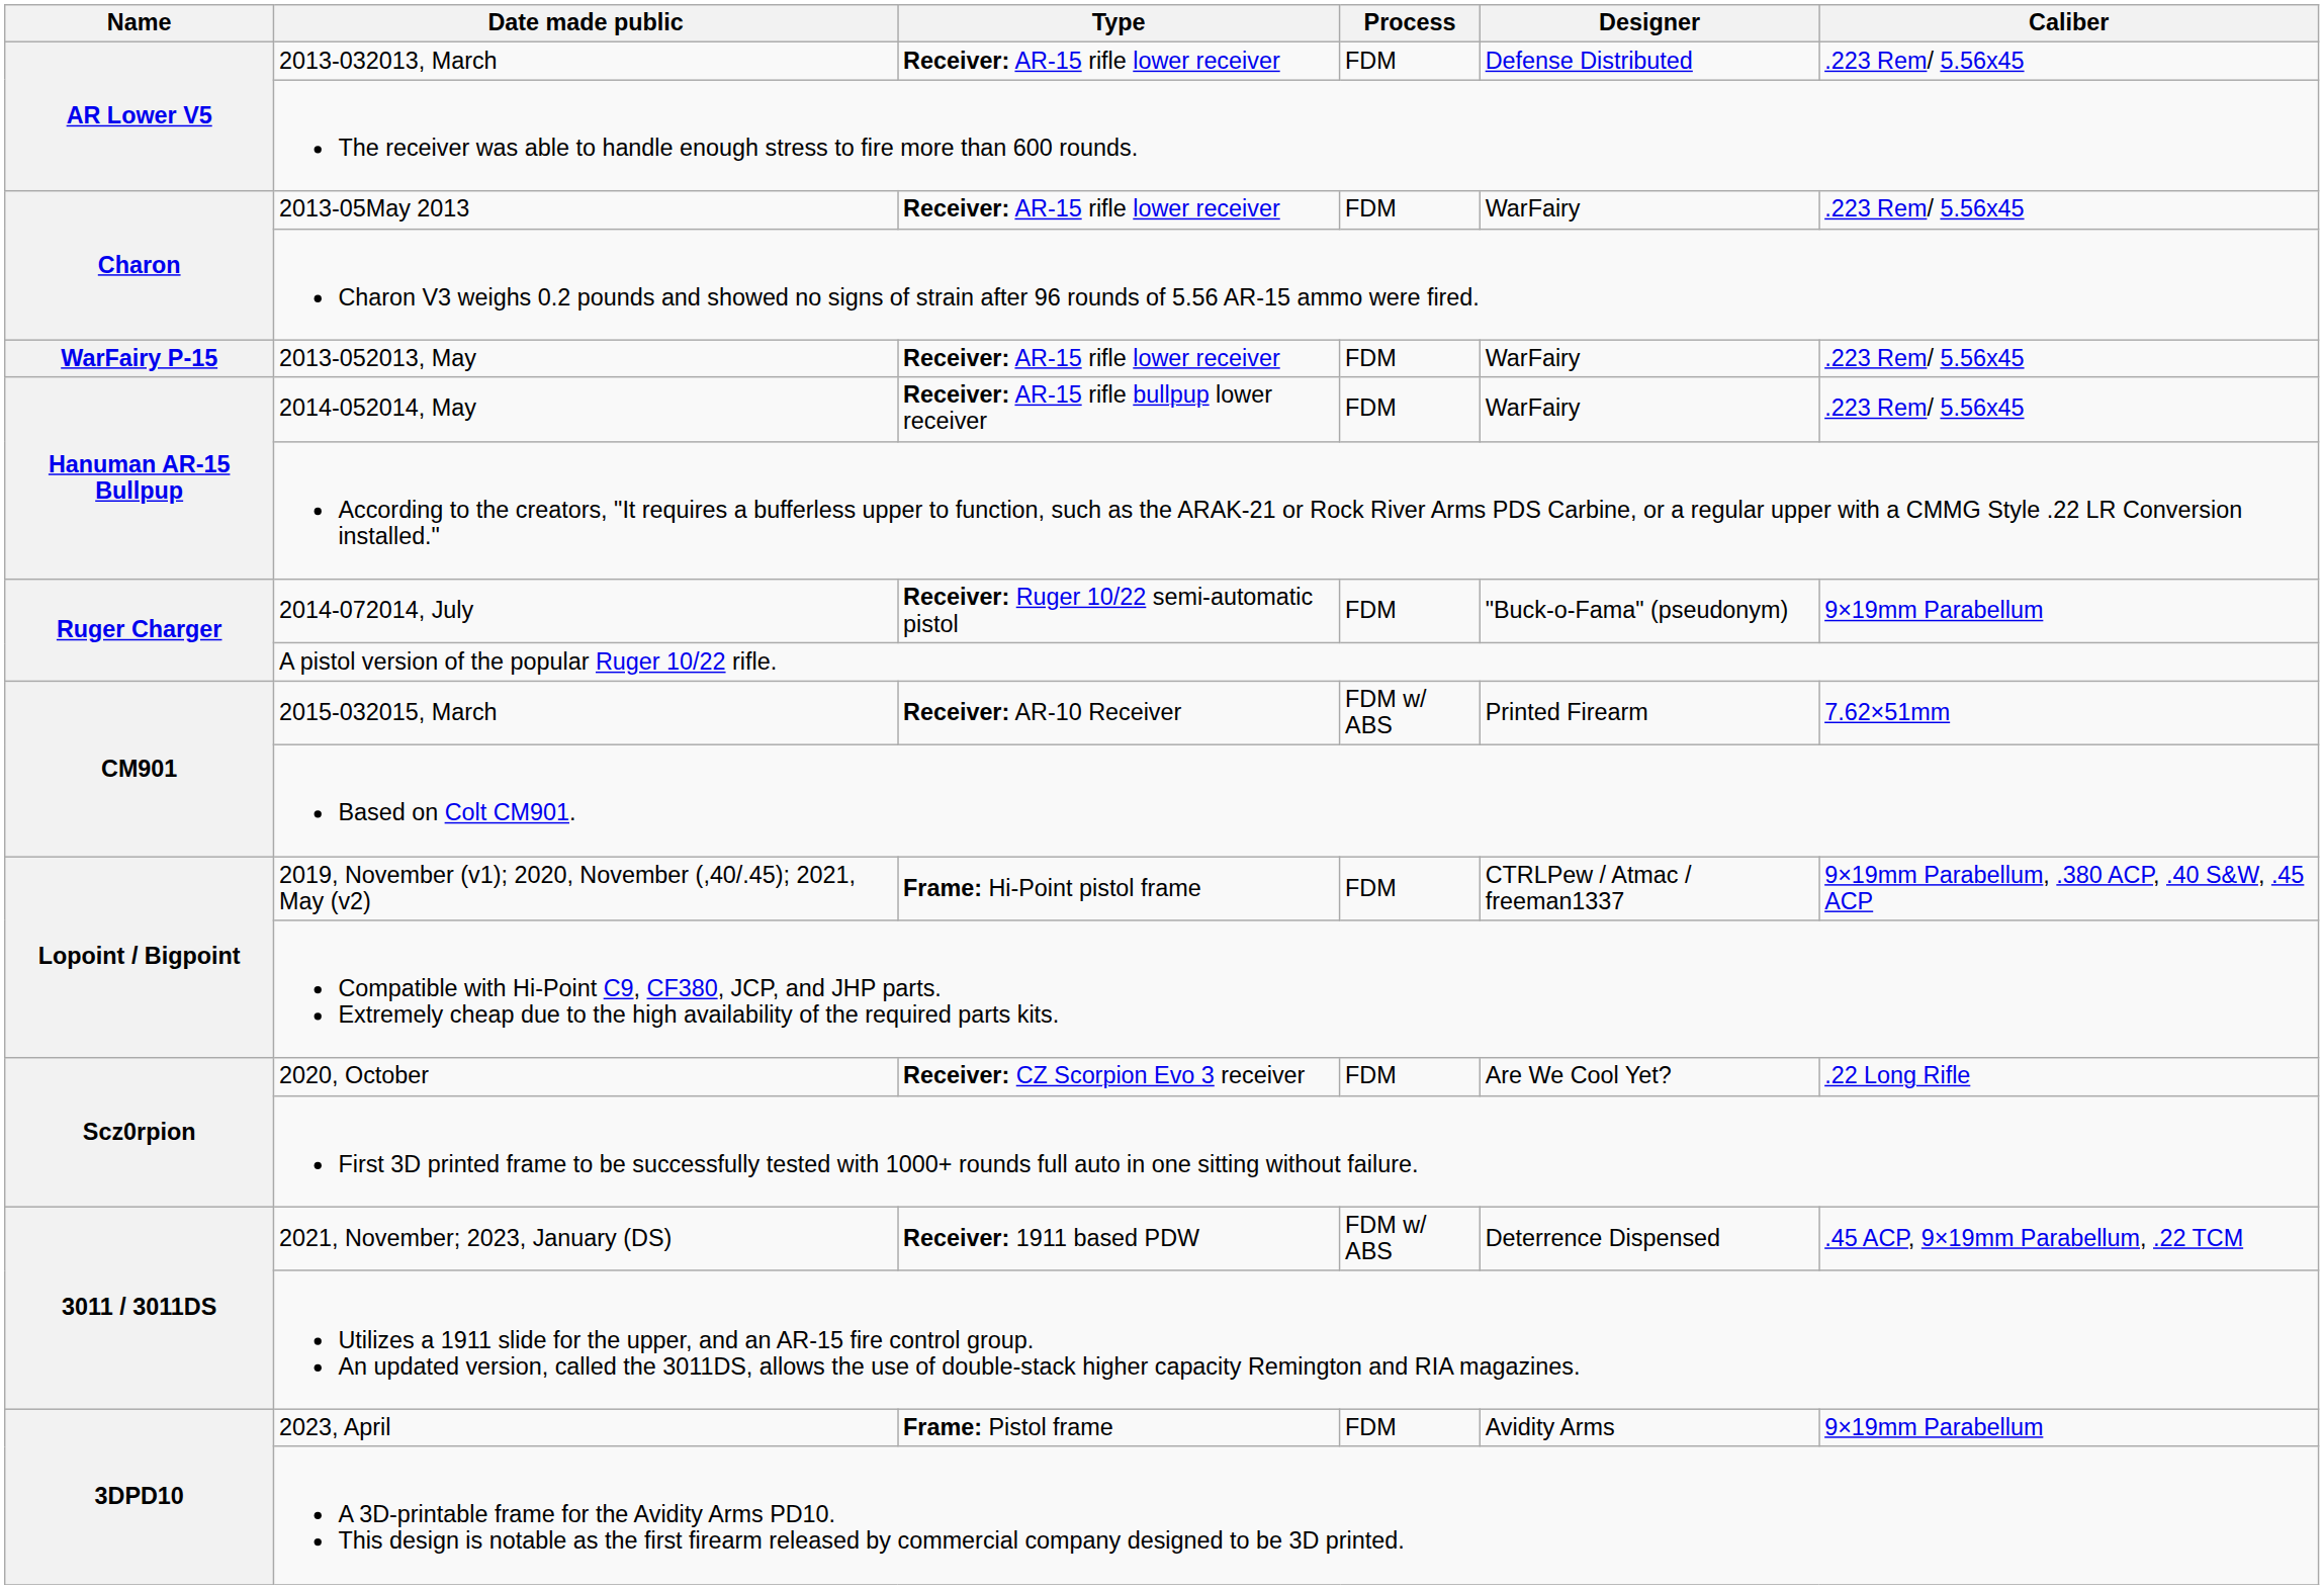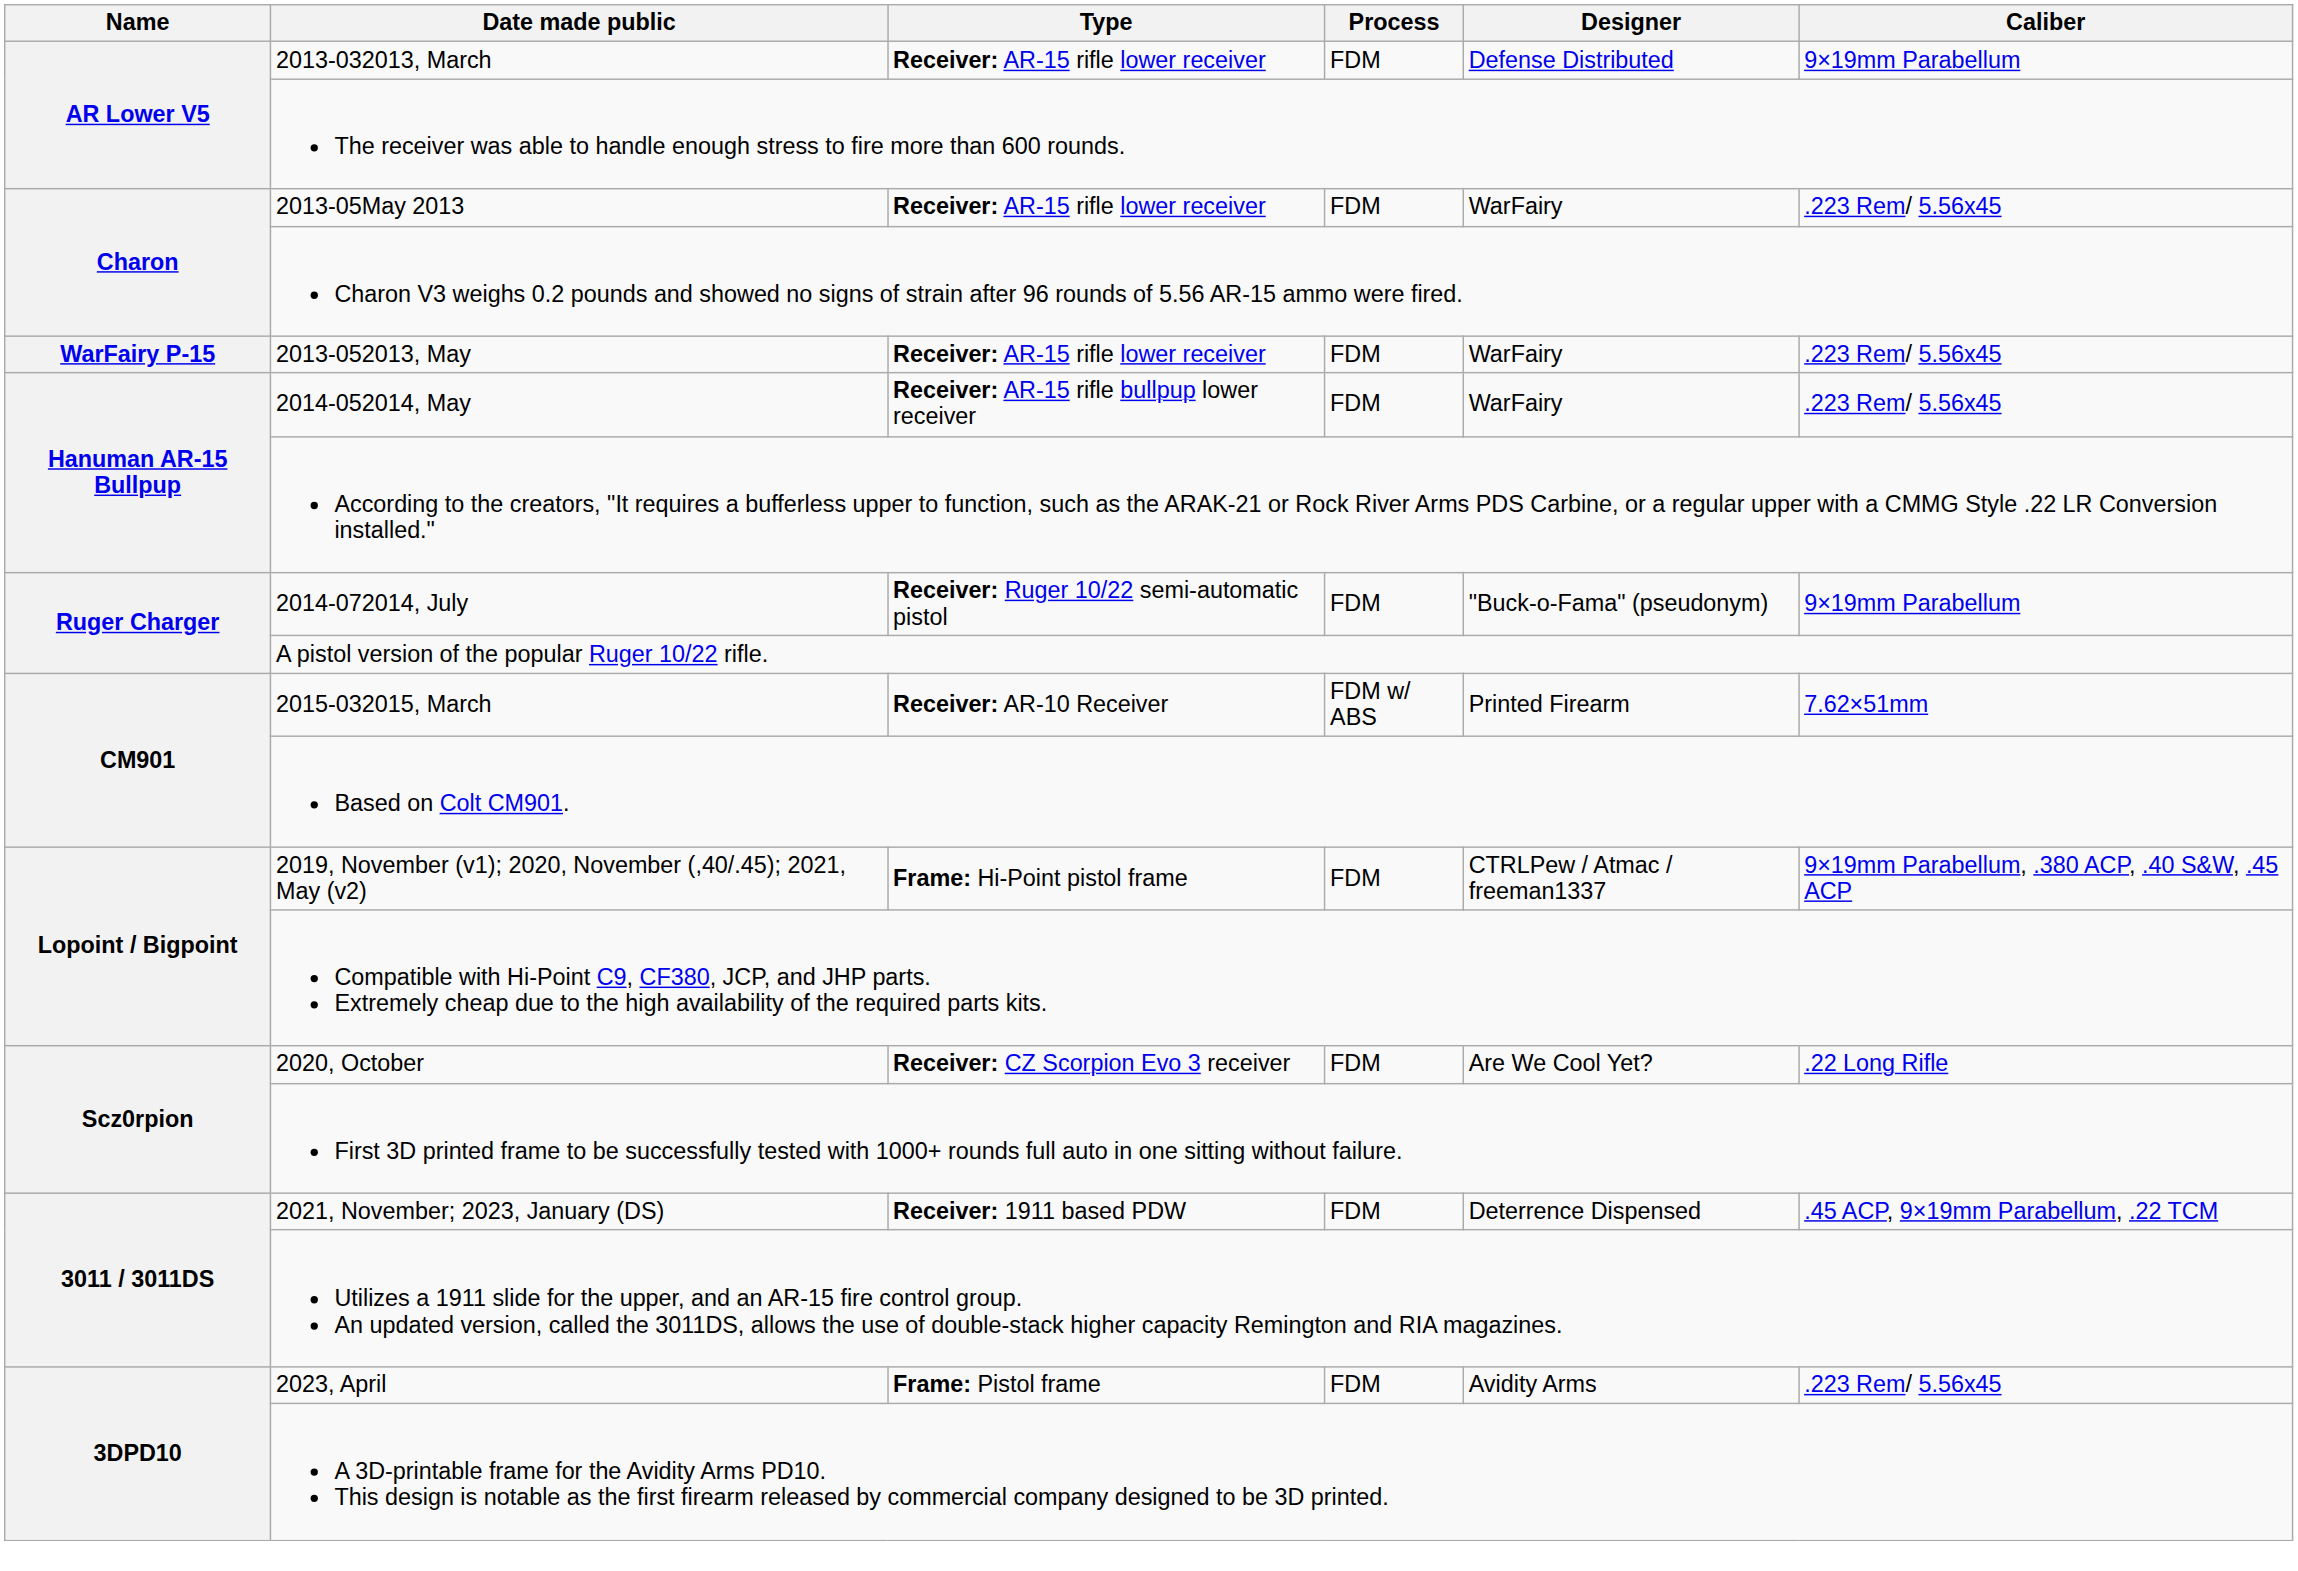 <table class="wikitable sortable" style="text-align: left;">
 <tr>
 <th>Name</th>
 <th>Date made public</th>
 <th>Type</th>
 <th>Process</th>
 <th>Designer</th>
 <th>Caliber</th>
 </tr>
 <tr>
 <th rowspan="2"><a href='#'>AR Lower V5</a></th>
 <td><span>2013-03</span>2013, March</td>
 <td><strong>Receiver:</strong> <a href='#'>AR-15</a> rifle <a href='#'>lower receiver</a></td>
 <td>FDM</td>
 <td><a href='#'>Defense Distributed</a></td>
-<td><a href='#'>.223 Rem</a>/ <a href='#'>5.56x45</a></td>
+<td><a href='#'>9×19mm Parabellum</a></td>
 </tr>
 <tr>
 <td colspan="5"><br><ul><li>The receiver was able to handle enough stress to fire more than 600 rounds.</li></ul></td>
 </tr>
 <tr>
 <th rowspan="2"><a href='#'>Charon</a></th>
 <td><span>2013-05</span>May 2013</td>
 <td><strong>Receiver:</strong> <a href='#'>AR-15</a> rifle <a href='#'>lower receiver</a></td>
 <td>FDM</td>
 <td>WarFairy</td>
 <td><a href='#'>.223 Rem</a>/ <a href='#'>5.56x45</a></td>
 </tr>
 <tr>
 <td colspan="5"><br><ul><li>Charon V3 weighs 0.2 pounds and showed no signs of strain after 96 rounds of 5.56 AR-15 ammo were fired.</li></ul></td>
 </tr>
 <tr>
 <th><a href='#'>WarFairy P-15</a></th>
 <td><span>2013-05</span>2013, May</td>
 <td><strong>Receiver:</strong> <a href='#'>AR-15</a> rifle <a href='#'>lower receiver</a></td>
 <td>FDM</td>
 <td>WarFairy</td>
 <td><a href='#'>.223 Rem</a>/ <a href='#'>5.56x45</a></td>
 </tr>
 <tr>
 <th rowspan="2"><a href='#'>Hanuman AR-15 Bullpup</a></th>
 <td><span>2014-05</span>2014, May</td>
 <td><strong>Receiver:</strong> <a href='#'>AR-15</a> rifle <a href='#'>bullpup</a> lower receiver</td>
 <td>FDM</td>
 <td>WarFairy</td>
 <td><a href='#'>.223 Rem</a>/ <a href='#'>5.56x45</a></td>
 </tr>
 <tr>
 <td colspan="5"><br><ul><li>According to the creators, "It requires a bufferless upper to function, such as the ARAK-21 or Rock River Arms PDS Carbine, or a regular upper with a CMMG Style .22 LR Conversion installed."</li></ul></td>
 </tr>
 <tr>
 <th rowspan="2"><a href='#'>Ruger Charger</a></th>
 <td><span>2014-07</span>2014, July</td>
 <td><strong>Receiver:</strong> <a href='#'>Ruger 10/22</a> semi-automatic pistol</td>
 <td>FDM</td>
 <td>"Buck-o-Fama" (pseudonym)</td>
 <td><a href='#'>9×19mm Parabellum</a></td>
 </tr>
 <tr>
 <td colspan="5">A pistol version of the popular <a href='#'>Ruger 10/22</a> rifle.</td>
 </tr>
 <tr>
 <th rowspan="2">CM901</th>
 <td><span>2015-03</span>2015, March</td>
 <td><strong>Receiver:</strong> AR-10 Receiver</td>
 <td>FDM w/ ABS</td>
 <td>Printed Firearm</td>
 <td><a href='#'>7.62×51mm</a></td>
 </tr>
 <tr>
 <td colspan="5"><br><ul><li>Based on <a href='#'>Colt CM901</a>.</li></ul></td>
 </tr>
 <tr>
 <th rowspan="2">Lopoint / Bigpoint</th>
 <td>2019, November (v1); 2020, November (,40/.45); 2021, May (v2)</td>
 <td><strong>Frame:</strong> Hi-Point pistol frame</td>
 <td>FDM</td>
 <td>CTRLPew / Atmac / freeman1337</td>
 <td><a href='#'>9×19mm Parabellum</a>, <a href='#'>.380 ACP</a>, <a href='#'>.40 S&W</a>, <a href='#'>.45 ACP</a></td>
 </tr>
 <tr>
 <td colspan="5"><br><ul><li>Compatible with Hi-Point <a href='#'>C9</a>, <a href='#'>CF380</a>, JCP, and JHP parts.</li><li>Extremely cheap due to the high availability of the required parts kits.</li></ul></td>
 </tr>
 <tr>
 <th rowspan="2">Scz0rpion</th>
 <td>2020, October</td>
 <td><strong>Receiver:</strong> <a href='#'>CZ Scorpion Evo 3</a> receiver</td>
 <td>FDM</td>
 <td>Are We Cool Yet?</td>
 <td><a href='#'>.22 Long Rifle</a></td>
 </tr>
 <tr>
 <td colspan="5"><br><ul><li>First 3D printed frame to be successfully tested with 1000+ rounds full auto in one sitting without failure.</li></ul></td>
 </tr>
 <tr>
 <th rowspan="2">3011 / 3011DS</th>
 <td>2021, November; 2023, January (DS)</td>
 <td><strong>Receiver:</strong> 1911 based PDW</td>
-<td>FDM w/ ABS</td>
+<td>FDM</td>
 <td>Deterrence Dispensed</td>
 <td><a href='#'>.45 ACP</a>, <a href='#'>9×19mm Parabellum</a>, <a href='#'>.22 TCM</a></td>
 </tr>
 <tr>
 <td colspan="5"><br><ul><li>Utilizes a 1911 slide for the upper, and an AR-15 fire control group.</li><li>An updated version, called the 3011DS, allows the use of double-stack higher capacity Remington and RIA magazines.</li></ul></td>
 </tr>
 <tr>
 <th rowspan="2">3DPD10</th>
 <td>2023, April</td>
 <td><strong>Frame:</strong> Pistol frame</td>
 <td>FDM</td>
 <td>Avidity Arms</td>
-<td><a href='#'>9×19mm Parabellum</a></td>
+<td><a href='#'>.223 Rem</a>/ <a href='#'>5.56x45</a></td>
 </tr>
 <tr>
 <td colspan="5"><br><ul><li>A 3D-printable frame for the Avidity Arms PD10.</li><li>This design is notable as the first firearm released by commercial company designed to be 3D printed.</li></ul></td>
 </tr>
 </table>
